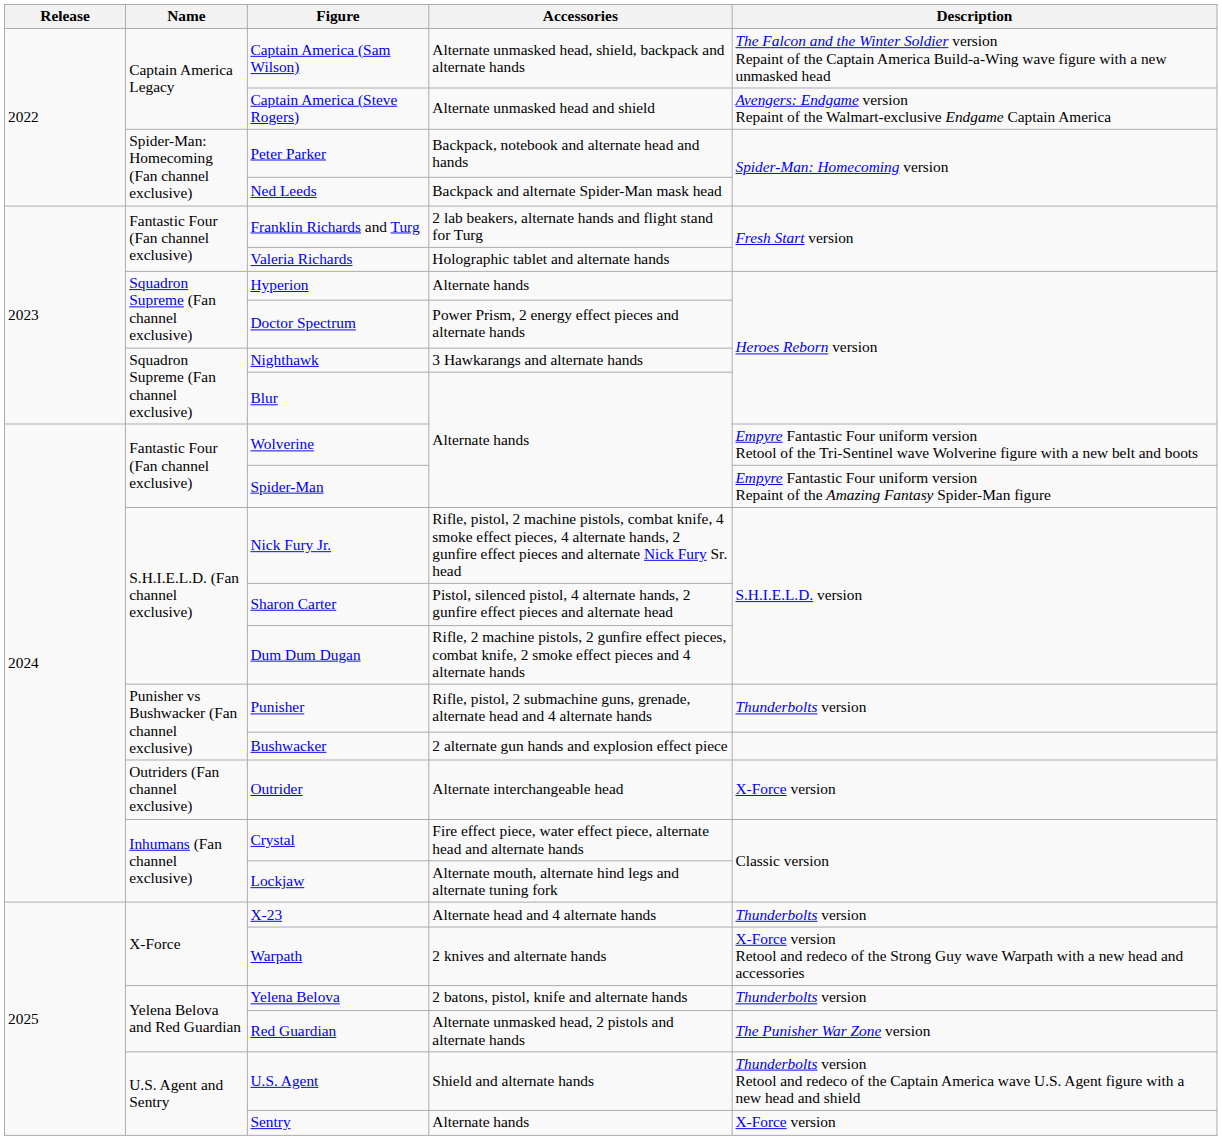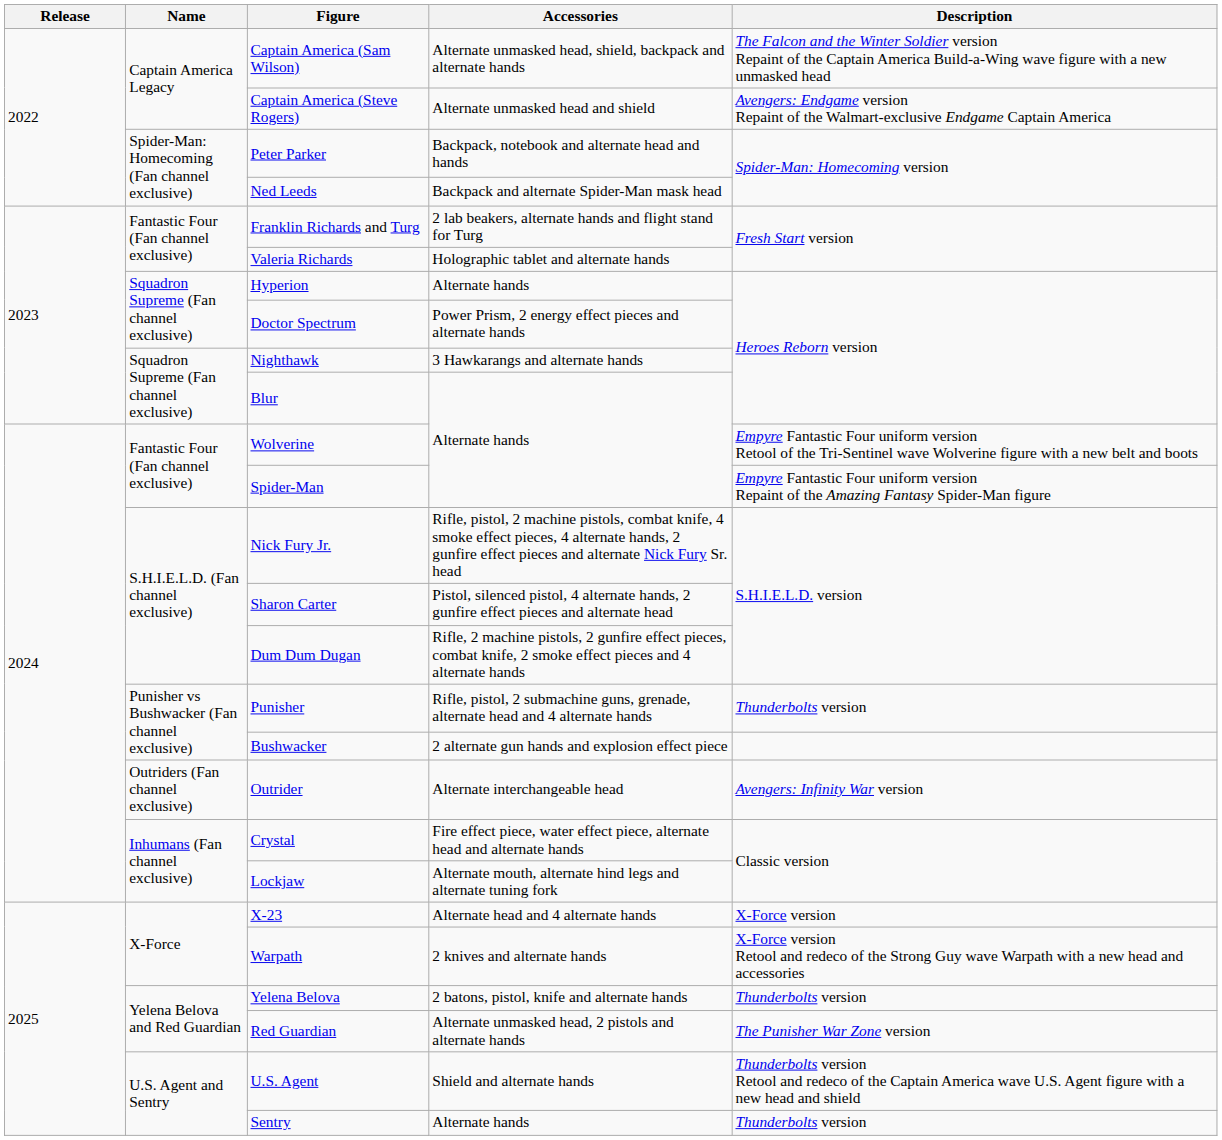 <table class="wikitable" style="width:100%;">
 <tr>
 <th width=10%>Release</th>
 <th width=10%>Name</th>
 <th width=15%>Figure</th>
 <th width=25%>Accessories</th>
 <th width=40%>Description</th>
 </tr>
 <tr>
 <td rowspan=4>2022</td>
 <td rowspan=2>Captain America Legacy</td>
 <td><a href='#'>Captain America (Sam Wilson)</a></td>
 <td>Alternate unmasked head, shield, backpack and alternate hands</td>
 <td><em><a href='#'>The Falcon and the Winter Soldier</a></em> version<br>Repaint of the Captain America Build-a-Wing wave figure with a new unmasked head</td>
 </tr>
 <tr>
 <td><a href='#'>Captain America (Steve Rogers)</a></td>
 <td>Alternate unmasked head and shield</td>
 <td><em><a href='#'>Avengers: Endgame</a></em> version<br>Repaint of the Walmart-exclusive <em>Endgame</em> Captain America</td>
 </tr>
 <tr>
 <td rowspan=2>Spider-Man: Homecoming (Fan channel exclusive)</td>
 <td><a href='#'>Peter Parker</a></td>
 <td>Backpack, notebook and alternate head and hands</td>
 <td rowspan=2><em><a href='#'>Spider-Man: Homecoming</a></em> version</td>
 </tr>
 <tr>
 <td><a href='#'>Ned Leeds</a></td>
 <td>Backpack and alternate Spider-Man mask head</td>
 </tr>
 <tr>
 <td rowspan=6>2023</td>
 <td rowspan=2>Fantastic Four (Fan channel exclusive)</td>
 <td><a href='#'>Franklin Richards</a> and <a href='#'>Turg</a></td>
 <td>2 lab beakers, alternate hands and flight stand for Turg</td>
 <td rowspan=2><em><a href='#'>Fresh Start</a></em> version</td>
 </tr>
 <tr>
 <td><a href='#'>Valeria Richards</a></td>
 <td>Holographic tablet and alternate hands</td>
 </tr>
 <tr>
 <td rowspan=2><a href='#'>Squadron Supreme</a> (Fan channel exclusive)</td>
 <td><a href='#'>Hyperion</a></td>
 <td>Alternate hands</td>
 <td rowspan="4"><em><a href='#'>Heroes Reborn</a></em> version</td>
 </tr>
 <tr>
 <td><a href='#'>Doctor Spectrum</a></td>
 <td>Power Prism, 2 energy effect pieces and alternate hands</td>
 </tr>
 <tr>
 <td rowspan=2>Squadron Supreme (Fan channel exclusive)</td>
 <td><a href='#'>Nighthawk</a></td>
 <td>3 Hawkarangs and alternate hands</td>
 </tr>
 <tr>
 <td><a href='#'>Blur</a></td>
 <td rowspan="3">Alternate hands</td>
 </tr>
 <tr>
 <td rowspan="10">2024</td>
 <td rowspan=2>Fantastic Four (Fan channel exclusive)</td>
 <td><a href='#'>Wolverine</a></td>
 <td><em><a href='#'>Empyre</a></em> Fantastic Four uniform version<br>Retool of the Tri-Sentinel wave Wolverine figure with a new belt and boots</td>
 </tr>
 <tr>
 <td><a href='#'>Spider-Man</a></td>
 <td><em><a href='#'>Empyre</a></em> Fantastic Four uniform version<br>Repaint of the <em>Amazing Fantasy</em> Spider-Man figure</td>
 </tr>
 <tr>
 <td rowspan=3>S.H.I.E.L.D. (Fan channel exclusive)</td>
 <td><a href='#'>Nick Fury Jr.</a></td>
 <td>Rifle, pistol, 2 machine pistols, combat knife, 4 smoke effect pieces, 4 alternate hands, 2 gunfire effect pieces and alternate <a href='#'>Nick Fury</a> Sr. head</td>
 <td rowspan=3><a href='#'>S.H.I.E.L.D.</a> version</td>
 </tr>
 <tr>
 <td><a href='#'>Sharon Carter</a></td>
 <td>Pistol, silenced pistol, 4 alternate hands, 2 gunfire effect pieces and alternate head</td>
 </tr>
 <tr>
 <td><a href='#'>Dum Dum Dugan</a></td>
 <td>Rifle, 2 machine pistols, 2 gunfire effect pieces, combat knife, 2 smoke effect pieces and 4 alternate hands</td>
 </tr>
 <tr>
 <td rowspan=2>Punisher vs Bushwacker (Fan channel exclusive)</td>
 <td><a href='#'>Punisher</a></td>
 <td>Rifle, pistol, 2 submachine guns, grenade, alternate head and 4 alternate hands</td>
 <td><em><a href='#'>Thunderbolts</a></em> version</td>
 </tr>
 <tr>
 <td><a href='#'>Bushwacker</a></td>
 <td>2 alternate gun hands and explosion effect piece</td>
 <td></td>
 </tr>
 <tr>
 <td>Outriders (Fan channel exclusive)</td>
 <td><a href='#'>Outrider</a></td>
 <td>Alternate interchangeable head</td>
-<td><a href='#'>X-Force</a> version</td>
+<td><em><a href='#'>Avengers: Infinity War</a></em> version</td>
 </tr>
 <tr>
 <td rowspan=2><a href='#'>Inhumans</a> (Fan channel exclusive)</td>
 <td><a href='#'>Crystal</a></td>
 <td>Fire effect piece, water effect piece, alternate head and alternate hands</td>
 <td rowspan=2>Classic version</td>
 </tr>
 <tr>
 <td><a href='#'>Lockjaw</a></td>
 <td>Alternate mouth, alternate hind legs and alternate tuning fork</td>
 </tr>
 <tr>
 <td rowspan=6>2025</td>
 <td rowspan=2>X-Force</td>
 <td><a href='#'>X-23</a></td>
 <td>Alternate head and 4 alternate hands</td>
-<td><em><a href='#'>Thunderbolts</a></em> version</td>
+<td><a href='#'>X-Force</a> version</td>
 </tr>
 <tr>
 <td><a href='#'>Warpath</a></td>
 <td>2 knives and alternate hands</td>
 <td><a href='#'>X-Force</a> version<br>Retool and redeco of the Strong Guy wave Warpath with a new head and accessories</td>
 </tr>
 <tr>
 <td rowspan=2>Yelena Belova and Red Guardian</td>
 <td><a href='#'>Yelena Belova</a></td>
 <td>2 batons, pistol, knife and alternate hands</td>
 <td><em><a href='#'>Thunderbolts</a></em> version</td>
 </tr>
 <tr>
 <td><a href='#'>Red Guardian</a></td>
 <td>Alternate unmasked head, 2 pistols and alternate hands</td>
 <td><em><a href='#'>The Punisher War Zone</a></em> version</td>
 </tr>
 <tr>
 <td rowspan=2>U.S. Agent and Sentry</td>
 <td><a href='#'>U.S. Agent</a></td>
 <td>Shield and alternate hands</td>
 <td><em><a href='#'>Thunderbolts</a></em> version<br>Retool and redeco of the Captain America wave U.S. Agent figure with a new head and shield</td>
 </tr>
 <tr>
 <td><a href='#'>Sentry</a></td>
 <td>Alternate hands</td>
-<td><a href='#'>X-Force</a> version</td>
+<td><em><a href='#'>Thunderbolts</a></em> version</td>
 </tr>
 </table>
